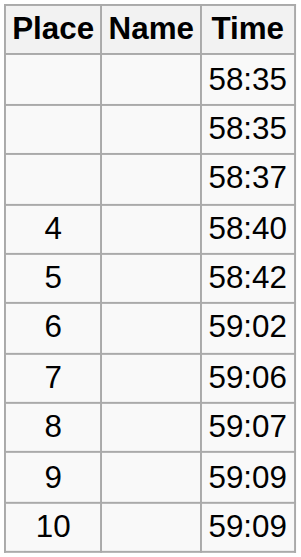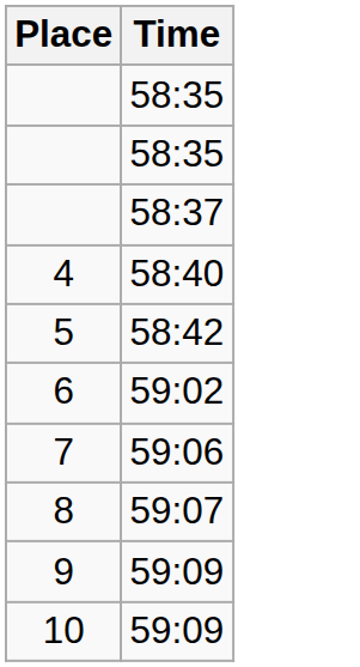 <table class="wikitable">
 <tr>
 <th>Place</th>
-<th>Name</th>
 <th>Time</th>
 </tr>
 <tr>
 <td align="center"></td>
-<td></td>
 <td>58:35</td>
 </tr>
 <tr>
 <td align="center"></td>
-<td></td>
 <td>58:35</td>
 </tr>
 <tr>
 <td align="center"></td>
-<td></td>
 <td>58:37</td>
 </tr>
 <tr>
 <td align="center">4</td>
-<td></td>
 <td>58:40</td>
 </tr>
 <tr>
 <td align="center">5</td>
-<td></td>
 <td>58:42</td>
 </tr>
 <tr>
 <td align="center">6</td>
-<td></td>
 <td>59:02</td>
 </tr>
 <tr>
 <td align="center">7</td>
-<td></td>
 <td>59:06</td>
 </tr>
 <tr>
 <td align="center">8</td>
-<td></td>
 <td>59:07</td>
 </tr>
 <tr>
 <td align="center">9</td>
-<td></td>
 <td>59:09</td>
 </tr>
 <tr>
 <td align="center">10</td>
-<td></td>
 <td>59:09</td>
 </tr>
 </table>
